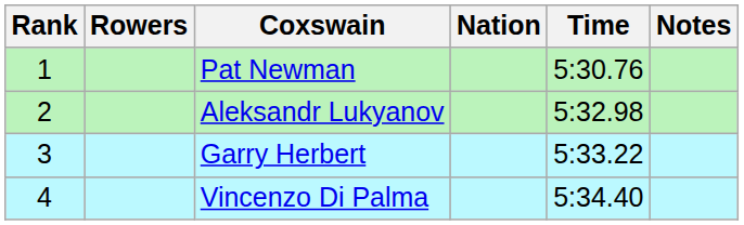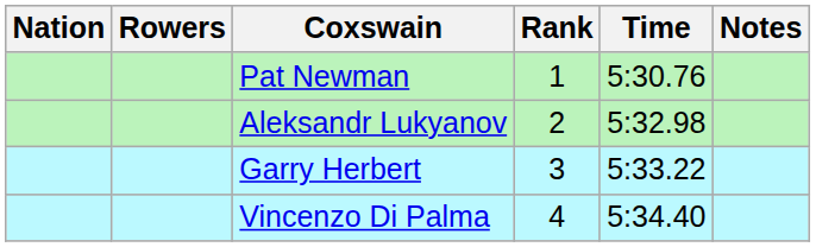 <table class="wikitable sortable" style="text-align:center">
 <tr>
-<th>Rank</th>
+<th>Nation</th>
 <th>Rowers</th>
 <th>Coxswain</th>
-<th>Nation</th>
+<th>Rank</th>
 <th>Time</th>
 <th>Notes</th>
 </tr>
 <tr bgcolor=bbf3bb>
-<td>1</td>
+<td align=left></td>
 <td></td>
 <td align=left><a href='#'>Pat Newman</a></td>
-<td align=left></td>
+<td>1</td>
 <td>5:30.76</td>
 <td></td>
 </tr>
 <tr bgcolor=bbf3bb>
-<td>2</td>
+<td align=left></td>
 <td></td>
 <td align="left"><a href='#'>Aleksandr Lukyanov</a></td>
-<td align=left></td>
+<td>2</td>
 <td>5:32.98</td>
 <td></td>
 </tr>
 <tr bgcolor=bbf9ff>
-<td>3</td>
+<td align=left></td>
 <td></td>
 <td align=left><a href='#'>Garry Herbert</a></td>
-<td align=left></td>
+<td>3</td>
 <td>5:33.22</td>
 <td></td>
 </tr>
 <tr bgcolor=bbf9ff>
-<td>4</td>
+<td align=left></td>
 <td></td>
 <td align=left><a href='#'>Vincenzo Di Palma</a></td>
-<td align=left></td>
+<td>4</td>
 <td>5:34.40</td>
 <td></td>
 </tr>
 </table>
